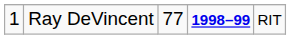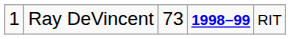 <table class="wikitable">
 <tr>
 </tr>
 <tr>
 <td>1</td>
 <td>Ray DeVincent</td>
-<td>77</td>
+<td>73</td>
 <td style="font-size:80%;"><strong><a href='#'>1998–99</a></strong></td>
 <td style="font-size:80%;">RIT</td>
 </tr>
 </table>
